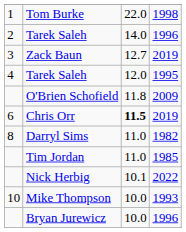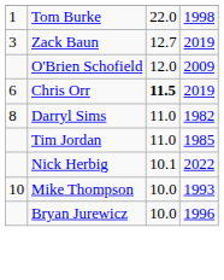 <table class="wikitable">
 <tr>
 </tr>
 <tr>
 <td>1</td>
 <td><a href='#'>Tom Burke</a></td>
 <td>22.0</td>
 <td><a href='#'>1998</a></td>
 </tr>
 <tr>
-<td>2</td>
-<td><a href='#'>Tarek Saleh</a></td>
-<td>14.0</td>
-<td><a href='#'>1996</a></td>
-</tr>
-<tr>
 <td>3</td>
 <td><a href='#'>Zack Baun</a></td>
 <td>12.7</td>
 <td><a href='#'>2019</a></td>
 </tr>
 <tr>
-<td>4</td>
-<td><a href='#'>Tarek Saleh</a></td>
-<td>12.0</td>
-<td><a href='#'>1995</a></td>
-</tr>
-<tr>
 <td></td>
 <td><a href='#'>O'Brien Schofield</a></td>
-<td>11.8</td>
+<td>12.0</td>
 <td><a href='#'>2009</a></td>
 </tr>
 <tr>
 <td>6</td>
 <td><a href='#'>Chris Orr</a></td>
 <td><strong>11.5</strong></td>
 <td><a href='#'>2019</a></td>
 </tr>
 <tr>
 <td>8</td>
 <td><a href='#'>Darryl Sims</a></td>
 <td>11.0</td>
 <td><a href='#'>1982</a></td>
 </tr>
 <tr>
 <td></td>
 <td><a href='#'>Tim Jordan</a></td>
 <td>11.0</td>
 <td><a href='#'>1985</a></td>
 </tr>
 <tr>
 <td></td>
 <td><a href='#'>Nick Herbig</a></td>
 <td>10.1</td>
 <td><a href='#'>2022</a></td>
 </tr>
 <tr>
 <td>10</td>
 <td><a href='#'>Mike Thompson</a></td>
 <td>10.0</td>
 <td><a href='#'>1993</a></td>
 </tr>
 <tr>
 <td></td>
 <td><a href='#'>Bryan Jurewicz</a></td>
 <td>10.0</td>
 <td><a href='#'>1996</a></td>
 </tr>
 </table>
